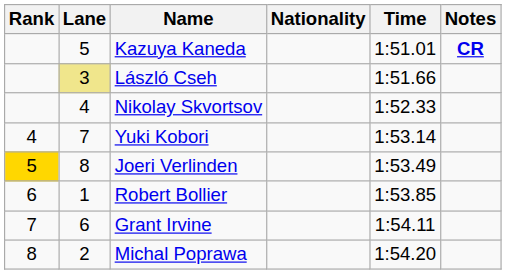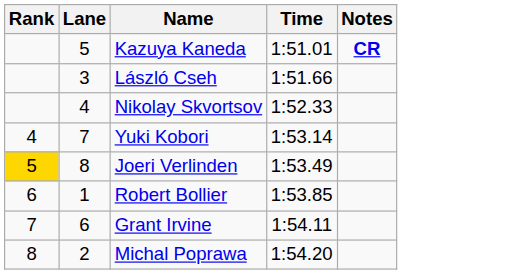 <table class="wikitable sortable" style="text-align:center">
 <tr>
 <th>Rank</th>
 <th>Lane</th>
 <th>Name</th>
-<th>Nationality</th>
 <th>Time</th>
 <th>Notes</th>
 </tr>
 <tr>
 <td></td>
 <td>5</td>
 <td align=left><a href='#'>Kazuya Kaneda</a></td>
-<td align=left></td>
 <td>1:51.01</td>
 <td><strong><a href='#'>CR</a></strong></td>
 </tr>
 <tr>
 <td></td>
-<td style="background: khaki;">3</td>
+<td>3</td>
 <td align=left><a href='#'>László Cseh</a></td>
-<td align=left></td>
 <td>1:51.66</td>
 <td></td>
 </tr>
 <tr>
 <td></td>
 <td>4</td>
 <td align=left><a href='#'>Nikolay Skvortsov</a></td>
-<td align=left></td>
 <td>1:52.33</td>
 <td></td>
 </tr>
 <tr>
 <td>4</td>
 <td>7</td>
 <td align=left><a href='#'>Yuki Kobori</a></td>
-<td align=left></td>
 <td>1:53.14</td>
 <td></td>
 </tr>
 <tr>
 <td style="background: gold;">5</td>
 <td>8</td>
 <td align=left><a href='#'>Joeri Verlinden</a></td>
-<td align=left></td>
 <td>1:53.49</td>
 <td></td>
 </tr>
 <tr>
 <td>6</td>
 <td>1</td>
 <td align=left><a href='#'>Robert Bollier</a></td>
-<td align=left></td>
 <td>1:53.85</td>
 <td></td>
 </tr>
 <tr>
 <td>7</td>
 <td>6</td>
 <td align=left><a href='#'>Grant Irvine</a></td>
-<td align=left></td>
 <td>1:54.11</td>
 <td></td>
 </tr>
 <tr>
 <td>8</td>
 <td>2</td>
 <td align=left><a href='#'>Michal Poprawa</a></td>
-<td align=left></td>
 <td>1:54.20</td>
 <td></td>
 </tr>
 </table>
